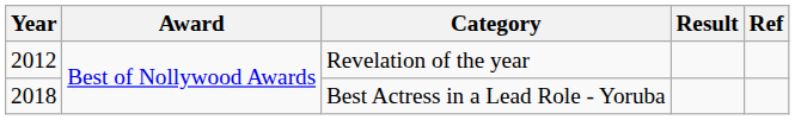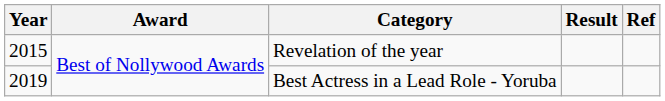 <table class="wikitable sortable">
 <tr>
 <th>Year</th>
 <th>Award</th>
 <th>Category</th>
 <th>Result</th>
 <th>Ref</th>
 </tr>
 <tr>
-<td>2012</td>
+<td>2015</td>
 <td rowspan="2"><a href='#'>Best of Nollywood Awards</a></td>
 <td>Revelation of the year</td>
 <td></td>
 <td></td>
 </tr>
 <tr>
-<td>2018</td>
+<td>2019</td>
 <td>Best Actress in a Lead Role - Yoruba</td>
 <td></td>
 <td></td>
 </tr>
 </table>
